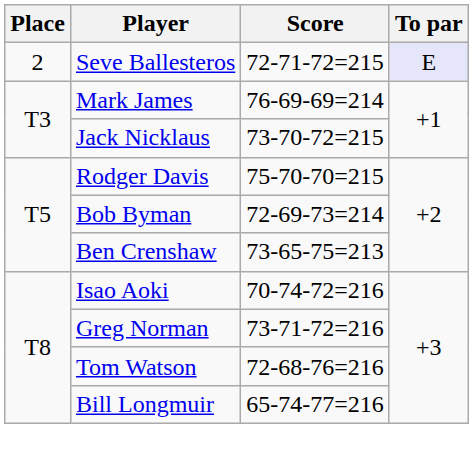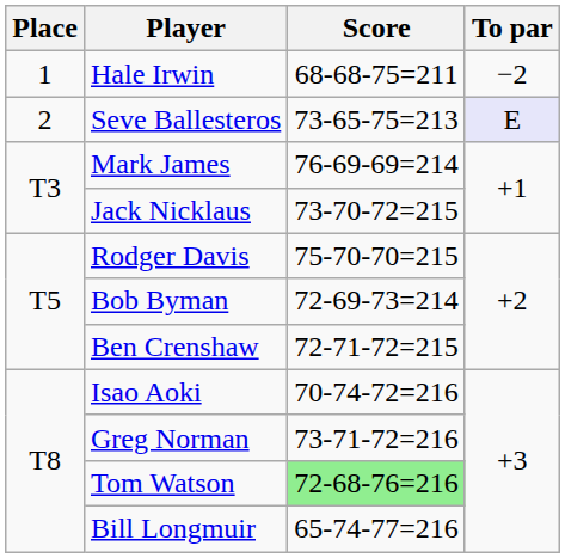 <table class="wikitable">
 <tr>
 <th>Place</th>
 <th>Player</th>
 <th>Score</th>
 <th>To par</th>
 </tr>
 <tr>
+<td align=center>1</td>
+<td> <a href='#'>Hale Irwin</a></td>
+<td align=center>68-68-75=211</td>
+<td align=center>−2</td>
+</tr>
+<tr>
 <td align=center>2</td>
 <td> <a href='#'>Seve Ballesteros</a></td>
-<td align=center>72-71-72=215</td>
+<td align=center>73-65-75=213</td>
 <td align=center style="background: lavender;">E</td>
 </tr>
 <tr>
 <td rowspan="2" align=center>T3</td>
 <td> <a href='#'>Mark James</a></td>
 <td align=center>76-69-69=214</td>
 <td rowspan="2" align=center>+1</td>
 </tr>
 <tr>
 <td> <a href='#'>Jack Nicklaus</a></td>
 <td align=center>73-70-72=215</td>
 </tr>
 <tr>
 <td rowspan="3" align=center>T5</td>
 <td> <a href='#'>Rodger Davis</a></td>
 <td align=center>75-70-70=215</td>
 <td rowspan="3" align=center>+2</td>
 </tr>
 <tr>
 <td> <a href='#'>Bob Byman</a></td>
 <td align=center>72-69-73=214</td>
 </tr>
 <tr>
 <td> <a href='#'>Ben Crenshaw</a></td>
-<td align=center>73-65-75=213</td>
+<td align=center>72-71-72=215</td>
 </tr>
 <tr>
 <td rowspan="4" align=center>T8</td>
 <td> <a href='#'>Isao Aoki</a></td>
 <td align=center>70-74-72=216</td>
 <td rowspan="4" align=center>+3</td>
 </tr>
 <tr>
 <td> <a href='#'>Greg Norman</a></td>
 <td align=center>73-71-72=216</td>
 </tr>
 <tr>
 <td> <a href='#'>Tom Watson</a></td>
-<td align=center>72-68-76=216</td>
+<td align=center style="background: lightgreen;">72-68-76=216</td>
 </tr>
 <tr>
 <td> <a href='#'>Bill Longmuir</a></td>
 <td align=center>65-74-77=216</td>
 </tr>
 </table>
